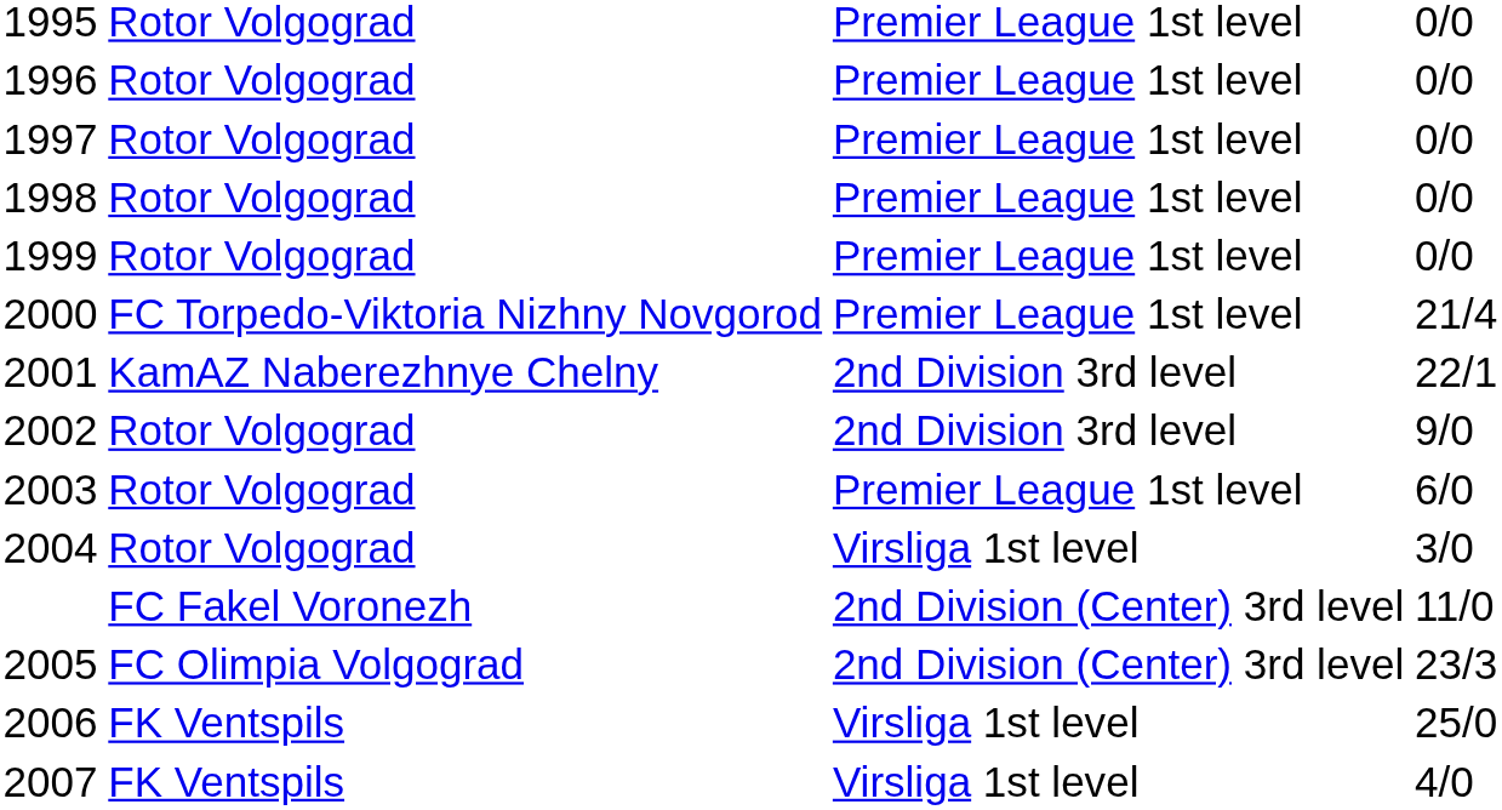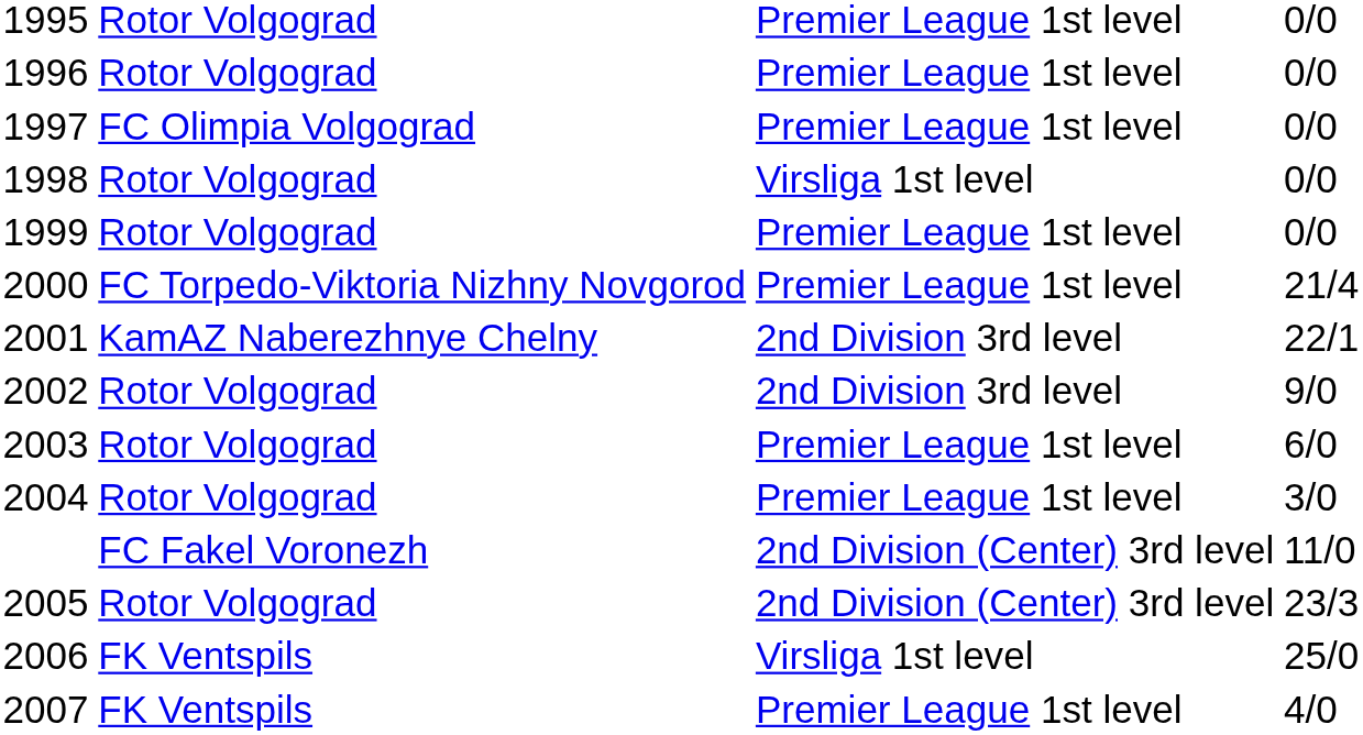 <table>
 <tr>
 <td>1995</td>
 <td><a href='#'>Rotor Volgograd</a></td>
 <td><a href='#'>Premier League</a> 1st level</td>
 <td>0/0</td>
 </tr>
 <tr>
 <td>1996</td>
 <td><a href='#'>Rotor Volgograd</a></td>
 <td><a href='#'>Premier League</a> 1st level</td>
 <td>0/0</td>
 </tr>
 <tr>
 <td>1997</td>
-<td><a href='#'>Rotor Volgograd</a></td>
+<td><a href='#'>FC Olimpia Volgograd</a></td>
 <td><a href='#'>Premier League</a> 1st level</td>
 <td>0/0</td>
 </tr>
 <tr>
 <td>1998</td>
 <td><a href='#'>Rotor Volgograd</a></td>
-<td><a href='#'>Premier League</a> 1st level</td>
+<td><a href='#'>Virsliga</a> 1st level</td>
 <td>0/0</td>
 </tr>
 <tr>
 <td>1999</td>
 <td><a href='#'>Rotor Volgograd</a></td>
 <td><a href='#'>Premier League</a> 1st level</td>
 <td>0/0</td>
 </tr>
 <tr>
 <td>2000</td>
 <td><a href='#'>FC Torpedo-Viktoria Nizhny Novgorod</a></td>
 <td><a href='#'>Premier League</a> 1st level</td>
 <td>21/4</td>
 </tr>
 <tr>
 <td>2001</td>
 <td><a href='#'>KamAZ Naberezhnye Chelny</a></td>
 <td><a href='#'>2nd Division</a> 3rd level</td>
 <td>22/1</td>
 </tr>
 <tr>
 <td>2002</td>
 <td><a href='#'>Rotor Volgograd</a></td>
 <td><a href='#'>2nd Division</a> 3rd level</td>
 <td>9/0</td>
 </tr>
 <tr>
 <td>2003</td>
 <td><a href='#'>Rotor Volgograd</a></td>
 <td><a href='#'>Premier League</a> 1st level</td>
 <td>6/0</td>
 </tr>
 <tr>
 <td>2004</td>
 <td><a href='#'>Rotor Volgograd</a></td>
-<td><a href='#'>Virsliga</a> 1st level</td>
+<td><a href='#'>Premier League</a> 1st level</td>
 <td>3/0</td>
 </tr>
 <tr>
 <td></td>
 <td><a href='#'>FC Fakel Voronezh</a></td>
 <td><a href='#'>2nd Division (Center)</a> 3rd level</td>
 <td>11/0</td>
 </tr>
 <tr>
 <td>2005</td>
-<td><a href='#'>FC Olimpia Volgograd</a></td>
+<td><a href='#'>Rotor Volgograd</a></td>
 <td><a href='#'>2nd Division (Center)</a> 3rd level</td>
 <td>23/3</td>
 </tr>
 <tr>
 <td>2006</td>
 <td><a href='#'>FK Ventspils</a></td>
 <td><a href='#'>Virsliga</a> 1st level</td>
 <td>25/0</td>
 </tr>
 <tr>
 <td>2007</td>
 <td><a href='#'>FK Ventspils</a></td>
-<td><a href='#'>Virsliga</a> 1st level</td>
+<td><a href='#'>Premier League</a> 1st level</td>
 <td>4/0</td>
 </tr>
 </table>
